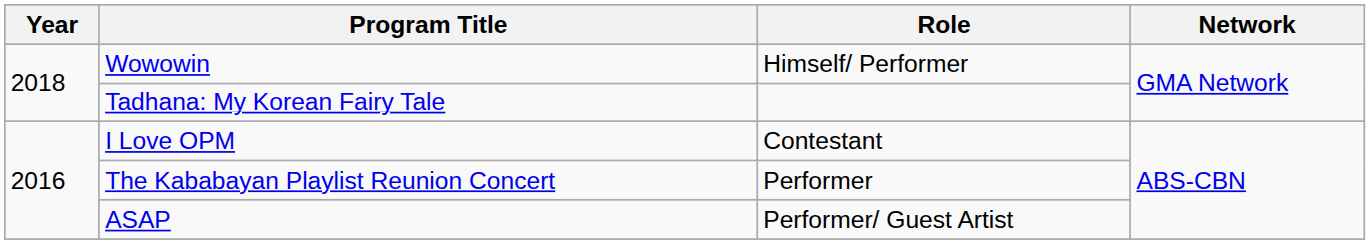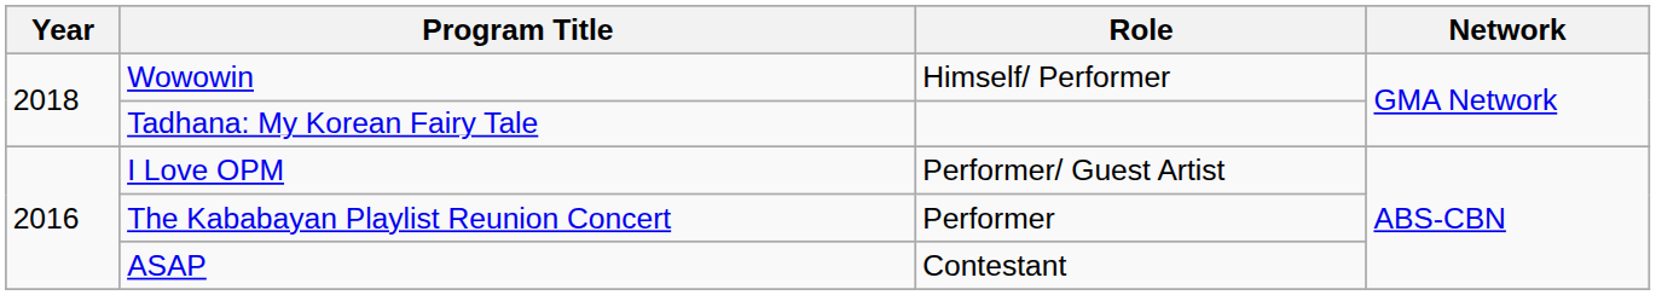 <table class="wikitable" style="width: 90%; font-size: 90%;">
 <tr>
 <th>Year</th>
 <th>Program Title</th>
 <th>Role</th>
 <th>Network</th>
 </tr>
 <tr>
 <td rowspan=2>2018</td>
 <td><a href='#'>Wowowin</a></td>
 <td>Himself/ Performer</td>
 <td rowspan=2><a href='#'>GMA Network</a></td>
 </tr>
 <tr>
 <td><a href='#'>Tadhana: My Korean Fairy Tale</a></td>
 <td></td>
 </tr>
 <tr>
 <td rowspan=3>2016</td>
 <td><a href='#'>I Love OPM</a></td>
-<td>Contestant</td>
+<td>Performer/ Guest Artist</td>
 <td rowspan=3><a href='#'>ABS-CBN</a></td>
 </tr>
 <tr>
 <td><a href='#'>The Kababayan Playlist Reunion Concert</a></td>
 <td>Performer</td>
 </tr>
 <tr>
 <td><a href='#'>ASAP</a></td>
-<td>Performer/ Guest Artist</td>
+<td>Contestant</td>
 </tr>
 </table>
